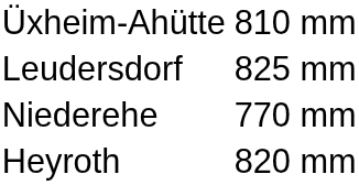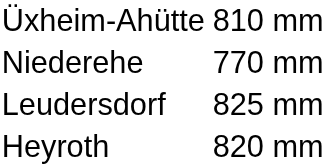 <table>
 <tr>
 <td>Üxheim-Ahütte</td>
 <td>810 mm</td>
 </tr>
 <tr>
+<td>Niederehe</td>
+<td>770 mm</td>
+</tr>
+<tr>
 <td>Leudersdorf</td>
 <td>825 mm</td>
-</tr>
-<tr>
-<td>Niederehe</td>
-<td>770 mm</td>
 </tr>
 <tr>
 <td>Heyroth</td>
 <td>820 mm</td>
 </tr>
 </table>
